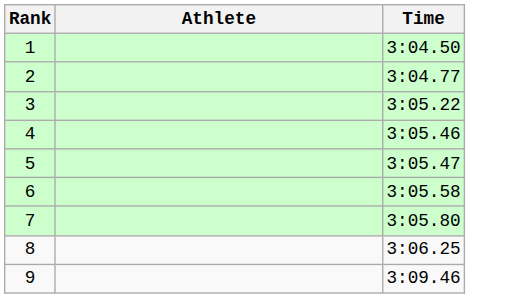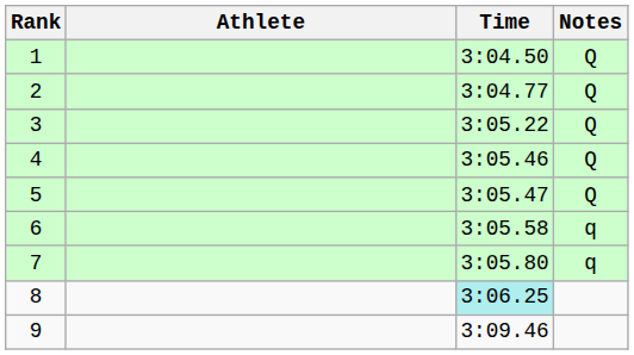 <table class="wikitable" style="text-align:center">
 <tr>
 <th>Rank</th>
 <th Style="width:18em">Athlete</th>
 <th>Time</th>
+<th>Notes</th>
 </tr>
 <tr style="background:#cfc">
 <td>1</td>
 <td style="text-align:left"></td>
 <td>3:04.50</td>
+<td>Q</td>
 </tr>
 <tr style="background:#cfc">
 <td>2</td>
 <td style="text-align:left"></td>
 <td>3:04.77</td>
+<td>Q</td>
 </tr>
 <tr style="background:#cfc">
 <td>3</td>
 <td style="text-align:left"></td>
 <td>3:05.22</td>
+<td>Q</td>
 </tr>
 <tr style="background:#cfc">
 <td>4</td>
 <td style="text-align:left"></td>
 <td>3:05.46</td>
+<td>Q</td>
 </tr>
 <tr style="background:#cfc">
 <td>5</td>
 <td style="text-align:left"></td>
 <td>3:05.47</td>
+<td>Q</td>
 </tr>
 <tr style="background:#cfc">
 <td>6</td>
 <td style="text-align:left"></td>
 <td>3:05.58</td>
+<td>q</td>
 </tr>
 <tr style="background:#cfc">
 <td>7</td>
 <td style="text-align:left"></td>
 <td>3:05.80</td>
+<td>q</td>
 </tr>
 <tr>
 <td>8</td>
 <td style="text-align:left"></td>
-<td>3:06.25</td>
+<td style="background: paleturquoise;">3:06.25</td>
+<td></td>
 </tr>
 <tr>
 <td>9</td>
 <td style="text-align:left"></td>
 <td>3:09.46</td>
+<td></td>
 </tr>
 </table>
